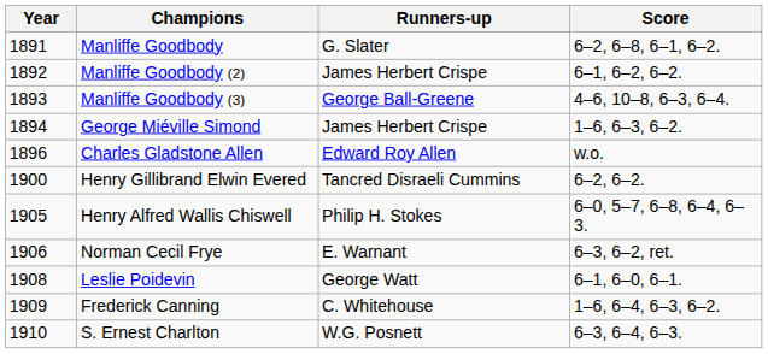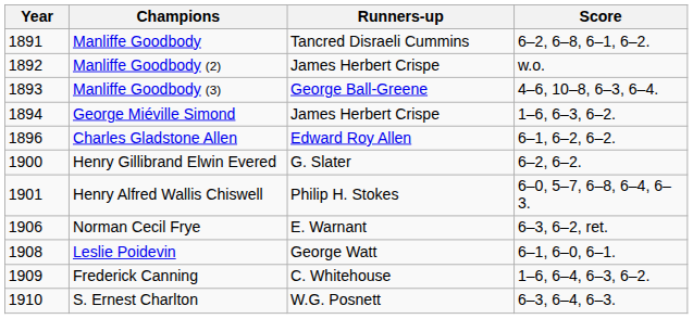 <table class="wikitable">
 <tr>
 <th style="width:60px;">Year</th>
 <th style="width:220px;">Champions</th>
 <th style="width:230px;">Runners-up</th>
 <th style="width:173px;">Score</th>
 </tr>
 <tr>
 <td>1891</td>
 <td> <a href='#'>Manliffe Goodbody</a></td>
-<td> G. Slater</td>
+<td> Tancred Disraeli Cummins</td>
 <td>6–2, 6–8, 6–1, 6–2.</td>
 </tr>
 <tr>
 <td>1892</td>
 <td> <a href='#'>Manliffe Goodbody</a> <small>(2)</small></td>
 <td> James Herbert Crispe</td>
-<td>6–1, 6–2, 6–2.</td>
+<td>w.o.</td>
 </tr>
 <tr>
 <td>1893</td>
 <td> <a href='#'>Manliffe Goodbody</a> <small>(3)</small></td>
 <td> <a href='#'>George Ball-Greene</a></td>
 <td>4–6, 10–8, 6–3, 6–4.</td>
 </tr>
 <tr>
 <td>1894</td>
 <td> <a href='#'>George Miéville Simond</a></td>
 <td> James Herbert Crispe</td>
 <td>1–6, 6–3, 6–2.</td>
 </tr>
 <tr>
 <td>1896</td>
 <td> <a href='#'>Charles Gladstone Allen</a></td>
 <td> <a href='#'>Edward Roy Allen</a></td>
-<td>w.o.</td>
+<td>6–1, 6–2, 6–2.</td>
 </tr>
 <tr>
 <td>1900</td>
 <td> Henry Gillibrand Elwin Evered</td>
-<td> Tancred Disraeli Cummins</td>
+<td> G. Slater</td>
 <td>6–2, 6–2.</td>
 </tr>
 <tr>
-<td>1905</td>
+<td>1901</td>
 <td> Henry Alfred Wallis Chiswell</td>
 <td> Philip H. Stokes</td>
 <td>6–0, 5–7, 6–8, 6–4, 6–3.</td>
 </tr>
 <tr>
 <td>1906</td>
 <td> Norman Cecil Frye</td>
 <td> E. Warnant</td>
 <td>6–3, 6–2, ret.</td>
 </tr>
 <tr>
 <td>1908</td>
 <td> <a href='#'>Leslie Poidevin</a></td>
 <td> George Watt</td>
 <td>6–1, 6–0, 6–1.</td>
 </tr>
 <tr>
 <td>1909</td>
 <td> Frederick Canning</td>
 <td> C. Whitehouse</td>
 <td>1–6, 6–4, 6–3, 6–2.</td>
 </tr>
 <tr>
 <td>1910</td>
 <td> S. Ernest Charlton</td>
 <td> W.G. Posnett</td>
 <td>6–3, 6–4, 6–3.</td>
 </tr>
 </table>
